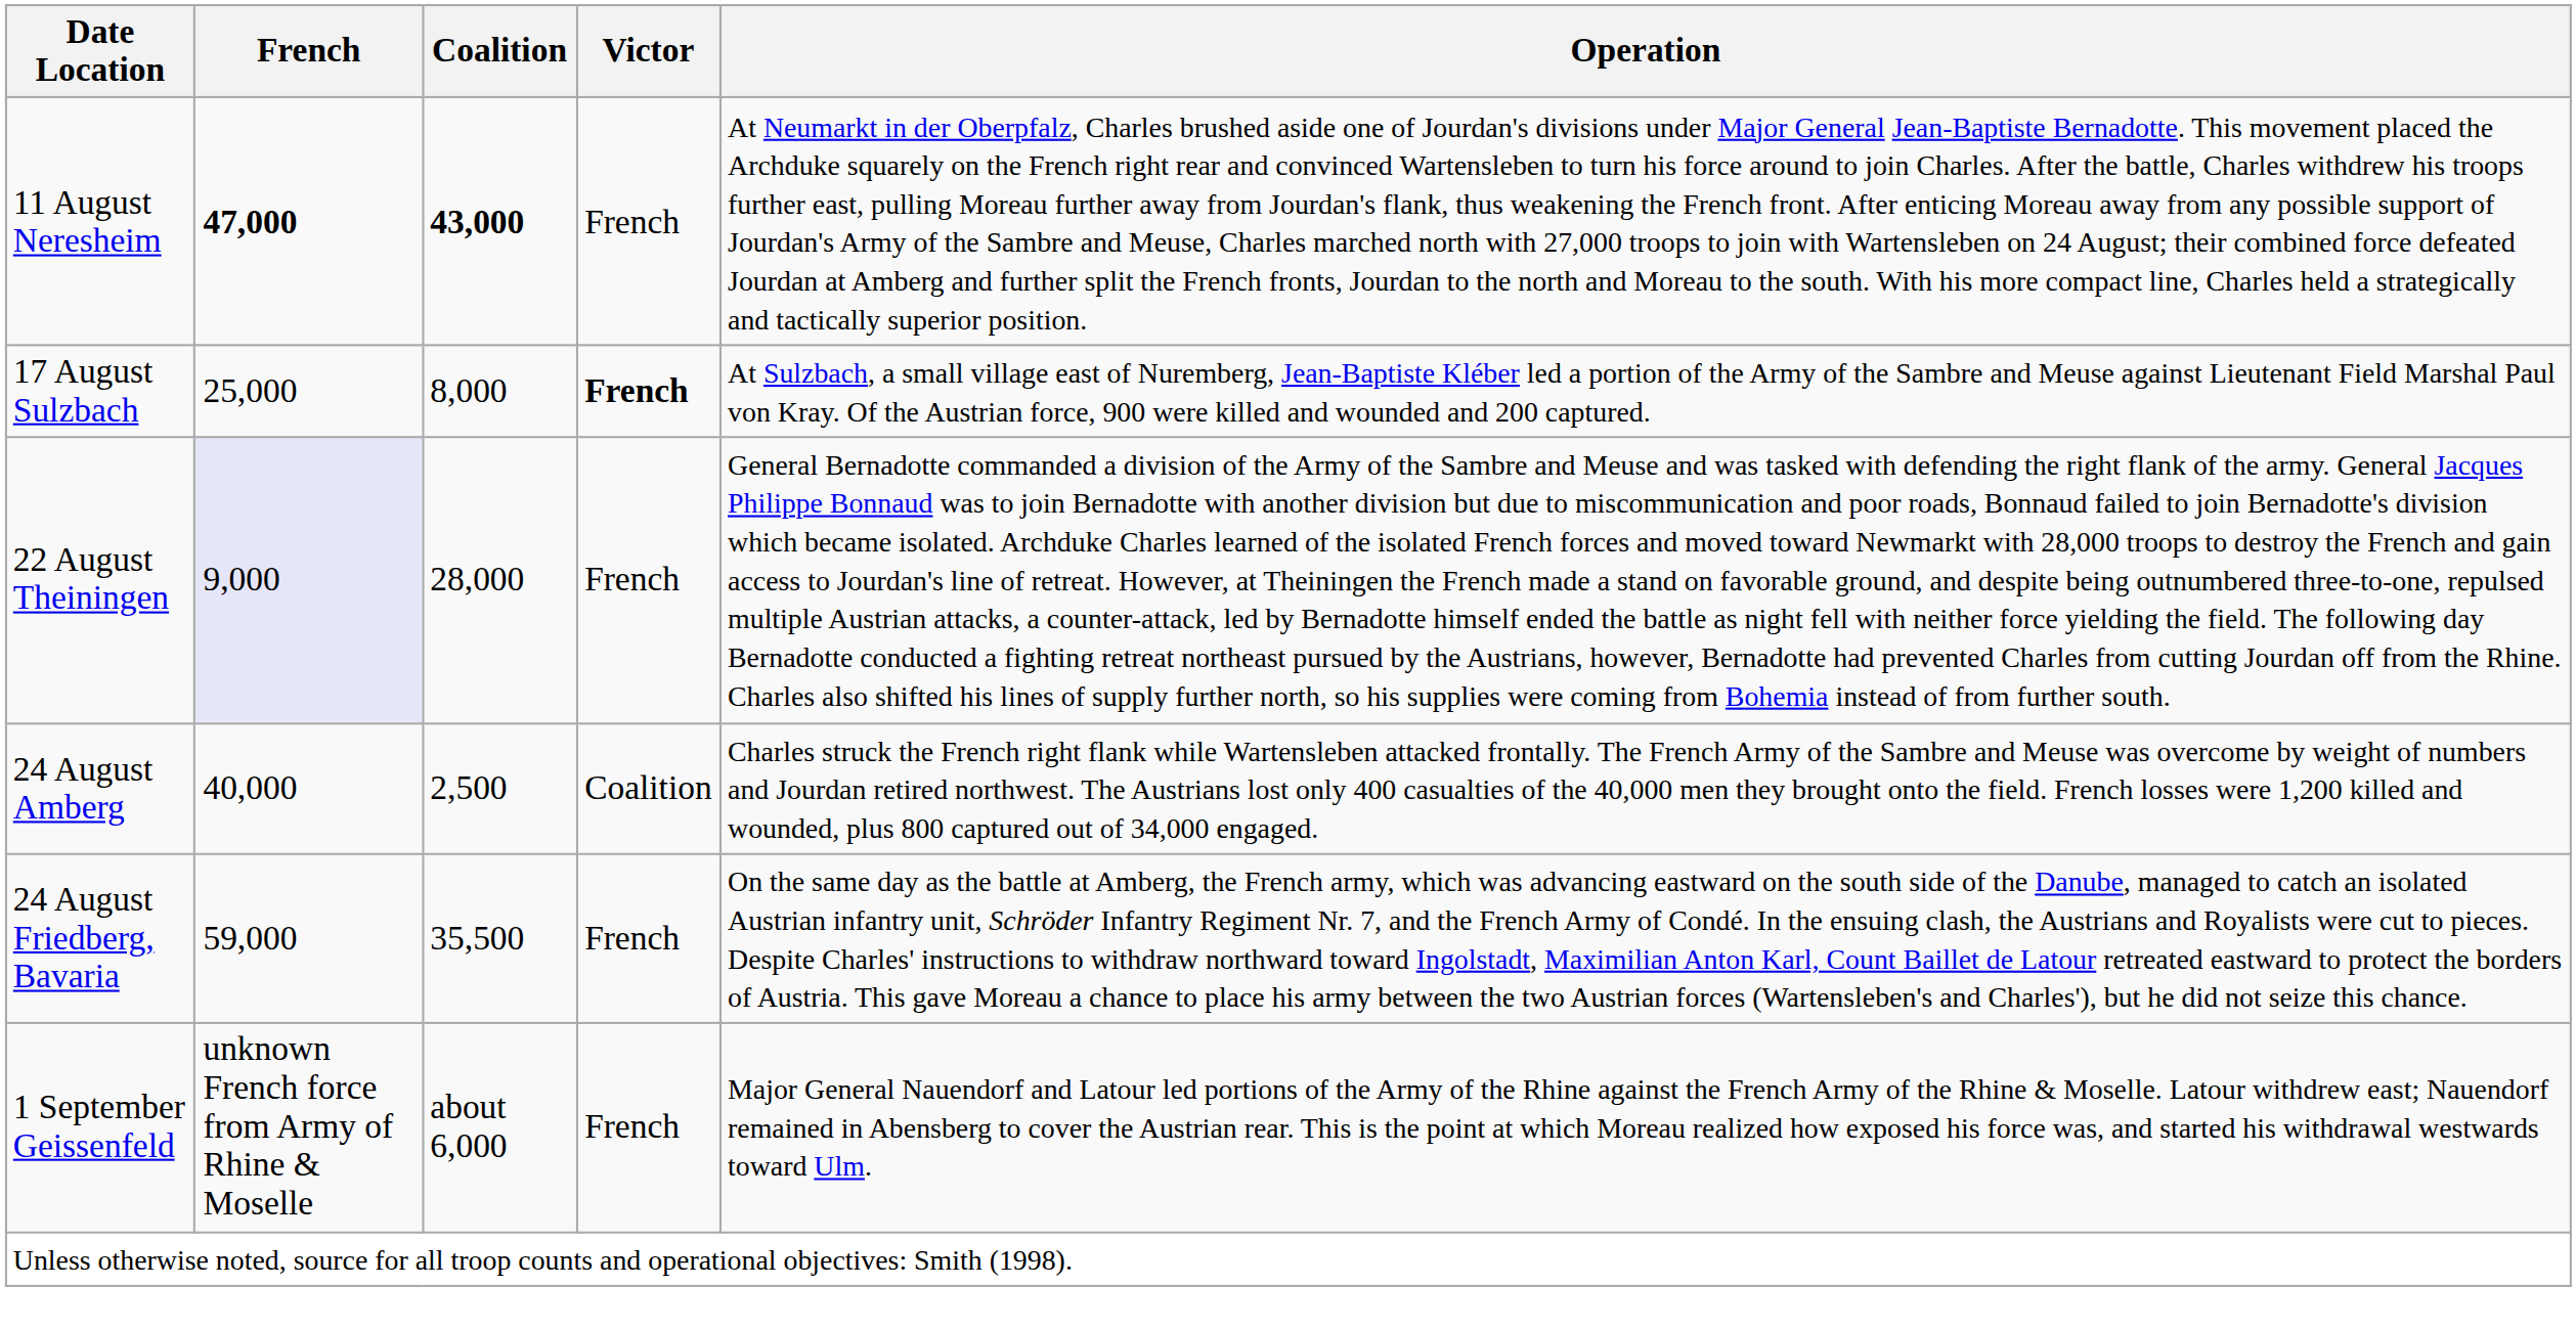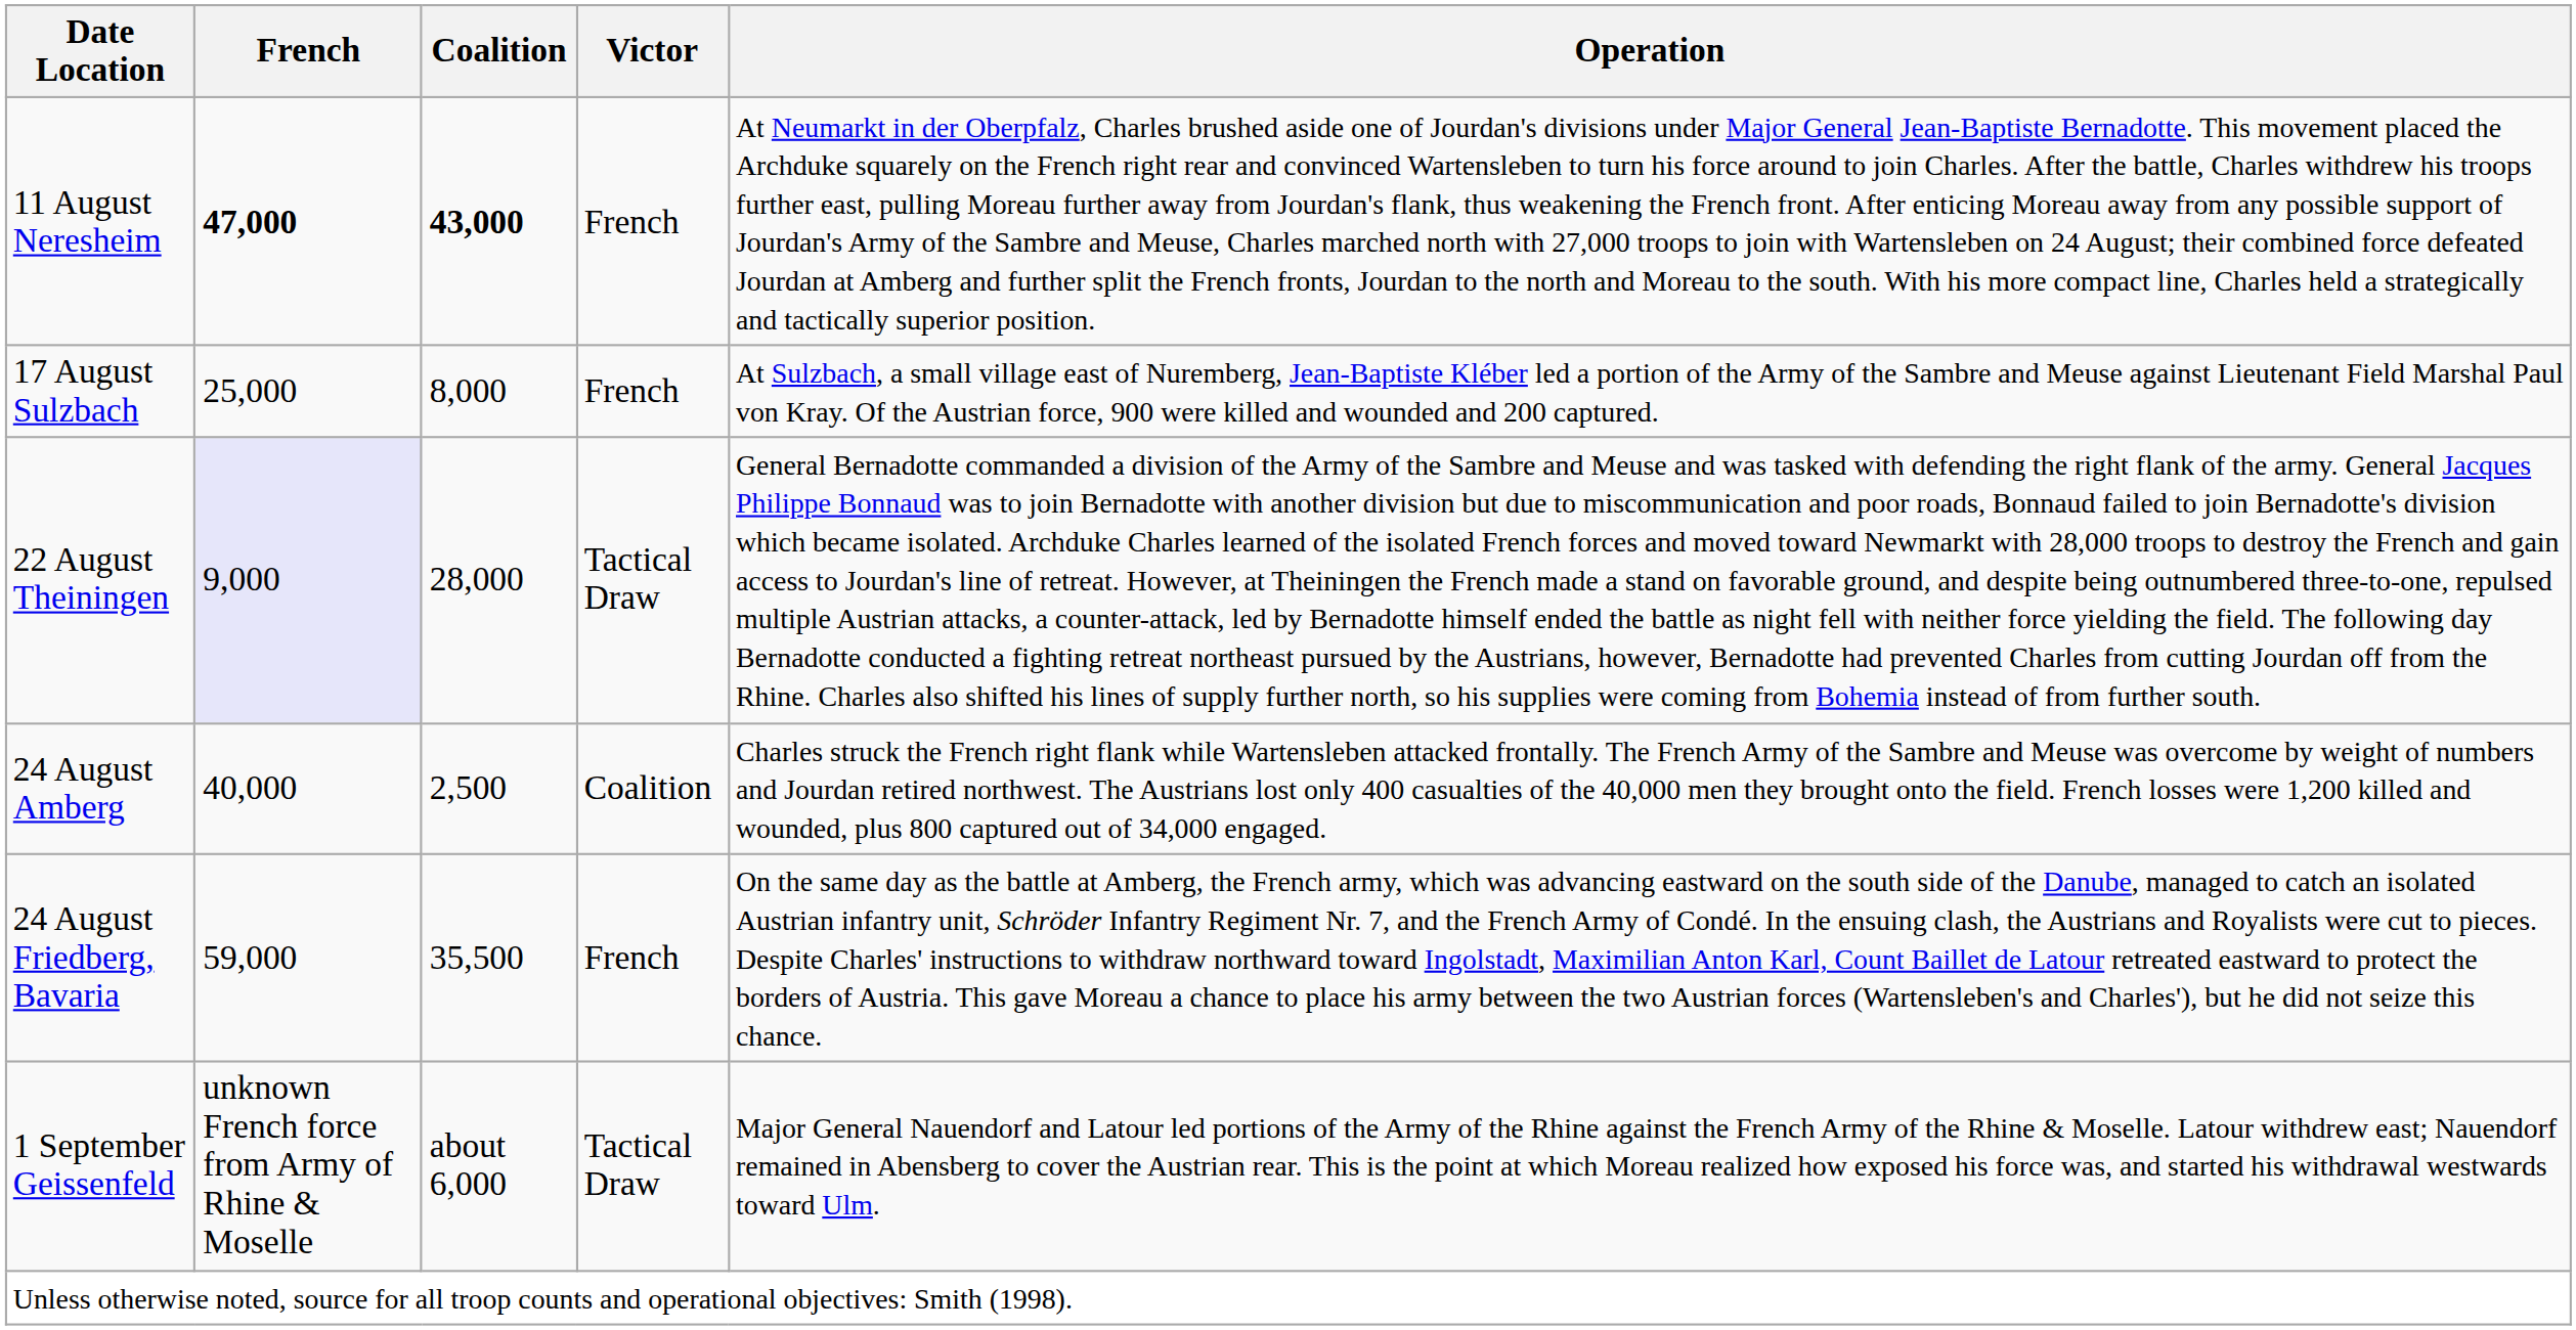 <table class="wikitable" style="width:95%; margin:auto;">
 <tr>
 <th>Date Location</th>
 <th>French</th>
 <th>Coalition</th>
 <th>Victor</th>
 <th>Operation</th>
 </tr>
 <tr>
 <td>11 August <br><a href='#'>Neresheim</a></td>
 <td><strong>47,000</strong></td>
 <td><strong>43,000</strong></td>
 <td>French</td>
 <td><small>At <a href='#'>Neumarkt in der Oberpfalz</a>, Charles brushed aside one of Jourdan's divisions under <a href='#'>Major General</a> <a href='#'>Jean-Baptiste Bernadotte</a>. This movement placed the Archduke squarely on the French right rear and convinced Wartensleben to turn his force around to join Charles. After the battle, Charles withdrew his troops further east, pulling Moreau further away from Jourdan's flank, thus weakening the French front. After enticing Moreau away from any possible support of Jourdan's Army of the Sambre and Meuse, Charles marched north with 27,000 troops to join with Wartensleben on 24 August; their combined force defeated Jourdan at Amberg and further split the French fronts, Jourdan to the north and Moreau to the south. With his more compact line, Charles held a strategically and tactically superior position.</small></td>
 </tr>
 <tr>
 <td>17 August <br><a href='#'>Sulzbach</a></td>
 <td>25,000</td>
 <td>8,000</td>
-<td><strong>French</strong></td>
+<td>French</td>
 <td><small>At <a href='#'>Sulzbach</a>, a small village  east of Nuremberg, <a href='#'>Jean-Baptiste Kléber</a> led a portion of the Army of the Sambre and Meuse against Lieutenant Field Marshal Paul von Kray. Of the Austrian force, 900 were killed and wounded and 200 captured.</small></td>
 </tr>
 <tr>
 <td>22 August <br><a href='#'>Theiningen</a></td>
 <td style="background: lavender;">9,000</td>
 <td>28,000</td>
-<td>French</td>
+<td>Tactical Draw</td>
 <td><small>General Bernadotte commanded a division of the Army of the Sambre and Meuse and was tasked with defending the right flank of the army. General <a href='#'>Jacques Philippe Bonnaud</a> was to join Bernadotte with another division but due to miscommunication and poor roads, Bonnaud failed to join Bernadotte's division which became isolated. Archduke Charles learned of the isolated French forces and moved toward Newmarkt with 28,000 troops to destroy the French and gain access to Jourdan's line of retreat. However, at Theiningen the French made a stand on favorable ground, and despite being outnumbered three-to-one, repulsed multiple Austrian attacks, a counter-attack, led by Bernadotte himself ended the battle as night fell with neither force yielding the field. The following day Bernadotte conducted a fighting retreat northeast pursued by the Austrians, however, Bernadotte had prevented Charles from cutting Jourdan off from the Rhine. Charles also shifted his lines of supply further north, so his supplies were coming from <a href='#'>Bohemia</a> instead of from further south.</small></td>
 </tr>
 <tr>
 <td>24 August<br><a href='#'>Amberg</a></td>
 <td>40,000</td>
 <td>2,500</td>
 <td>Coalition</td>
 <td><small> Charles struck the French right flank while Wartensleben attacked frontally. The French Army of the Sambre and Meuse was overcome by weight of numbers and Jourdan retired northwest. The Austrians lost only 400 casualties of the 40,000 men they brought onto the field. French losses were 1,200 killed and wounded, plus 800 captured out of 34,000 engaged.</small></td>
 </tr>
 <tr>
 <td>24 August <br><a href='#'>Friedberg, Bavaria</a></td>
 <td>59,000</td>
 <td>35,500</td>
 <td>French</td>
 <td><small>On the same day as the battle at Amberg, the French army, which was advancing eastward on the south side of the <a href='#'>Danube</a>, managed to catch an isolated Austrian infantry unit, <em>Schröder</em> Infantry Regiment Nr. 7, and the French Army of Condé. In the ensuing clash, the Austrians and Royalists were cut to pieces. Despite Charles' instructions to withdraw northward toward <a href='#'>Ingolstadt</a>, <a href='#'>Maximilian Anton Karl, Count Baillet de Latour</a> retreated eastward to protect the borders of Austria. This gave Moreau a chance to place his army between the two Austrian forces (Wartensleben's and Charles'), but he did not seize this chance.</small></td>
 </tr>
 <tr>
 <td>1 September <br><a href='#'>Geissenfeld</a></td>
 <td>unknown French force from Army of Rhine & Moselle</td>
 <td>about 6,000</td>
-<td>French</td>
+<td>Tactical Draw</td>
 <td><small>Major General Nauendorf and Latour led portions of the Army of the Rhine against the French Army of the Rhine & Moselle. Latour withdrew east; Nauendorf remained in Abensberg to cover the Austrian rear. This is the point at which Moreau realized how exposed his force was, and started his withdrawal westwards toward <a href='#'>Ulm</a>.</small></td>
 </tr>
 <tr>
 <td colspan="11" style="background:white;"><small>Unless otherwise noted, source for all troop counts and operational objectives: Smith (1998).</small></td>
 </tr>
 </table>
